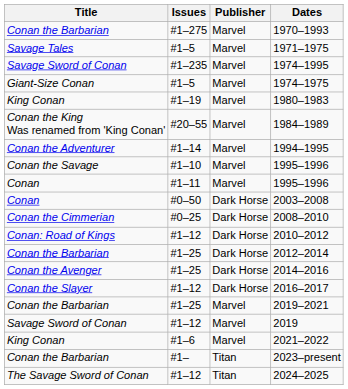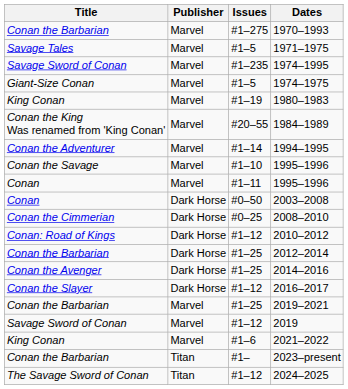 <table class="wikitable">
 <tr>
 <th>Title</th>
+<th>Publisher</th>
 <th>Issues</th>
-<th>Publisher</th>
 <th>Dates</th>
 </tr>
 <tr>
 <td><em><a href='#'>Conan the Barbarian</a></em></td>
+<td>Marvel</td>
 <td>#1–275</td>
-<td>Marvel</td>
 <td>1970–1993</td>
 </tr>
 <tr>
 <td><em><a href='#'>Savage Tales</a></em></td>
+<td>Marvel</td>
 <td>#1–5</td>
-<td>Marvel</td>
 <td>1971–1975</td>
 </tr>
 <tr>
 <td><em><a href='#'>Savage Sword of Conan</a></em></td>
+<td>Marvel</td>
 <td>#1–235</td>
-<td>Marvel</td>
 <td>1974–1995</td>
 </tr>
 <tr>
 <td><em>Giant-Size Conan</em></td>
+<td>Marvel</td>
 <td>#1–5</td>
-<td>Marvel</td>
 <td>1974–1975</td>
 </tr>
 <tr>
 <td><em>King Conan</em></td>
+<td>Marvel</td>
 <td>#1–19</td>
-<td>Marvel</td>
 <td>1980–1983</td>
 </tr>
 <tr>
 <td><em>Conan the King</em><br>Was renamed from 'King Conan'</td>
+<td>Marvel</td>
 <td>#20–55</td>
-<td>Marvel</td>
 <td>1984–1989</td>
 </tr>
 <tr>
 <td><em><a href='#'>Conan the Adventurer</a></em></td>
+<td>Marvel</td>
 <td>#1–14</td>
-<td>Marvel</td>
 <td>1994–1995</td>
 </tr>
 <tr>
 <td><em>Conan the Savage</em></td>
+<td>Marvel</td>
 <td>#1–10</td>
-<td>Marvel</td>
 <td>1995–1996</td>
 </tr>
 <tr>
 <td><em>Conan</em></td>
+<td>Marvel</td>
 <td>#1–11</td>
-<td>Marvel</td>
 <td>1995–1996</td>
 </tr>
 <tr>
 <td><em><a href='#'>Conan</a></em></td>
+<td>Dark Horse</td>
 <td>#0–50</td>
-<td>Dark Horse</td>
 <td>2003–2008</td>
 </tr>
 <tr>
 <td><em><a href='#'>Conan the Cimmerian</a></em></td>
+<td>Dark Horse</td>
 <td>#0–25</td>
-<td>Dark Horse</td>
 <td>2008–2010</td>
 </tr>
 <tr>
 <td><em><a href='#'>Conan: Road of Kings</a></em></td>
+<td>Dark Horse</td>
 <td>#1–12</td>
-<td>Dark Horse</td>
 <td>2010–2012</td>
 </tr>
 <tr>
 <td><em><a href='#'>Conan the Barbarian</a></em></td>
+<td>Dark Horse</td>
 <td>#1–25</td>
-<td>Dark Horse</td>
 <td>2012–2014</td>
 </tr>
 <tr>
 <td><em><a href='#'>Conan the Avenger</a></em></td>
+<td>Dark Horse</td>
 <td>#1–25</td>
-<td>Dark Horse</td>
 <td>2014–2016</td>
 </tr>
 <tr>
 <td><em><a href='#'>Conan the Slayer</a></em></td>
+<td>Dark Horse</td>
 <td>#1–12</td>
-<td>Dark Horse</td>
 <td>2016–2017</td>
 </tr>
 <tr>
 <td><em>Conan the Barbarian</em></td>
+<td>Marvel</td>
 <td>#1–25</td>
-<td>Marvel</td>
 <td>2019–2021</td>
 </tr>
 <tr>
 <td><em>Savage Sword of Conan</em></td>
+<td>Marvel</td>
 <td>#1–12</td>
-<td>Marvel</td>
 <td>2019</td>
 </tr>
 <tr>
 <td><em>King Conan</em></td>
+<td>Marvel</td>
 <td>#1–6</td>
-<td>Marvel</td>
 <td>2021–2022</td>
 </tr>
 <tr>
 <td><em>Conan the Barbarian</em></td>
+<td>Titan</td>
 <td>#1–</td>
-<td>Titan</td>
 <td>2023–present</td>
 </tr>
 <tr>
 <td><em>The Savage Sword of Conan</em></td>
+<td>Titan</td>
 <td>#1–12</td>
-<td>Titan</td>
 <td>2024–2025</td>
 </tr>
 </table>
